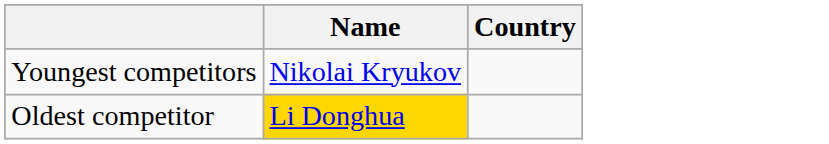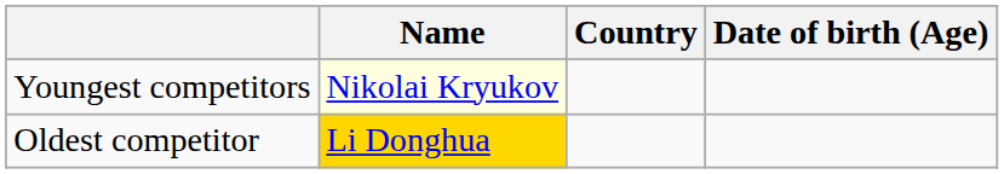 <table class="wikitable sortable">
 <tr>
 <th></th>
 <th>Name</th>
 <th>Country</th>
+<th>Date of birth (Age)</th>
 </tr>
 <tr>
 <td>Youngest competitors</td>
-<td><a href='#'>Nikolai Kryukov</a></td>
+<td style="background: lightyellow;"><a href='#'>Nikolai Kryukov</a></td>
+<td></td>
 <td></td>
 </tr>
 <tr>
 <td>Oldest competitor</td>
 <td style="background: gold;"><a href='#'>Li Donghua</a></td>
 <td></td>
+<td></td>
 </tr>
 </table>
